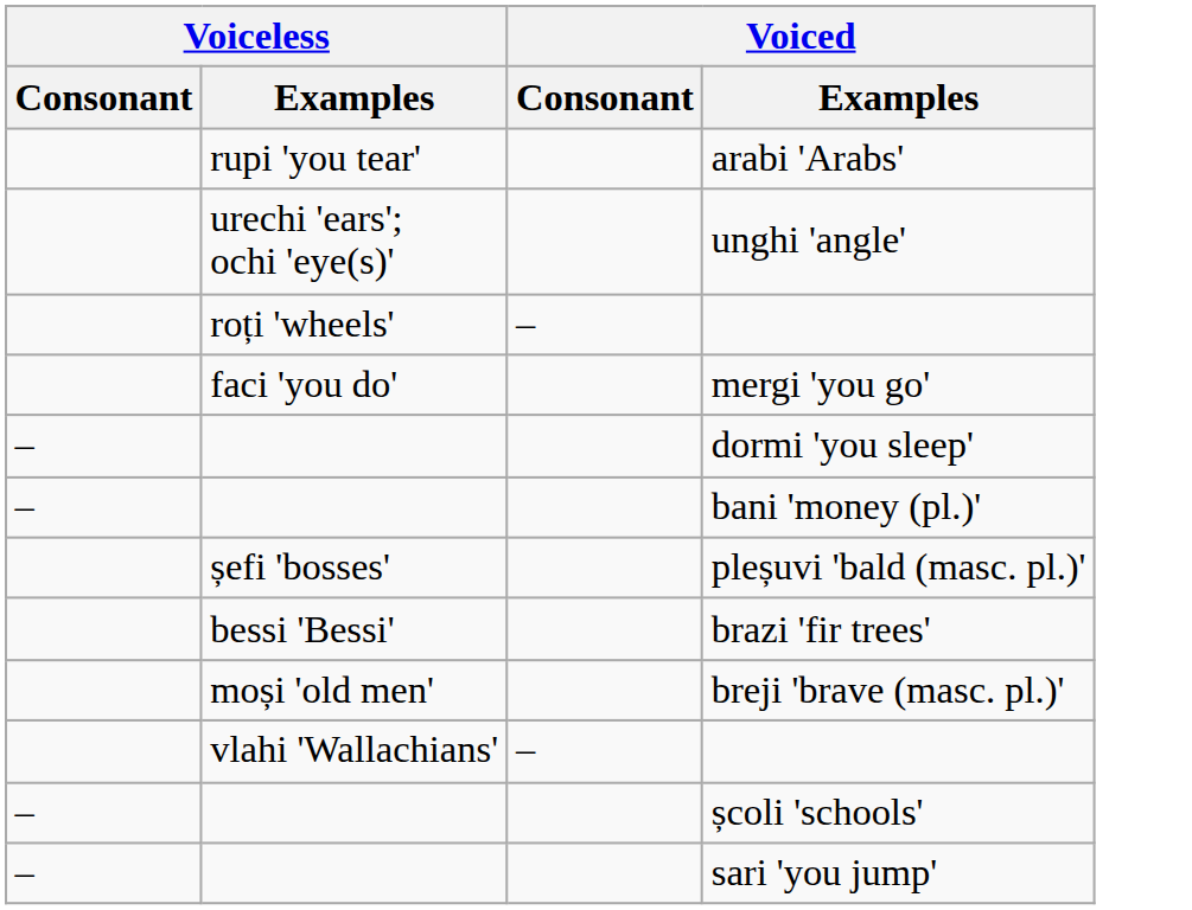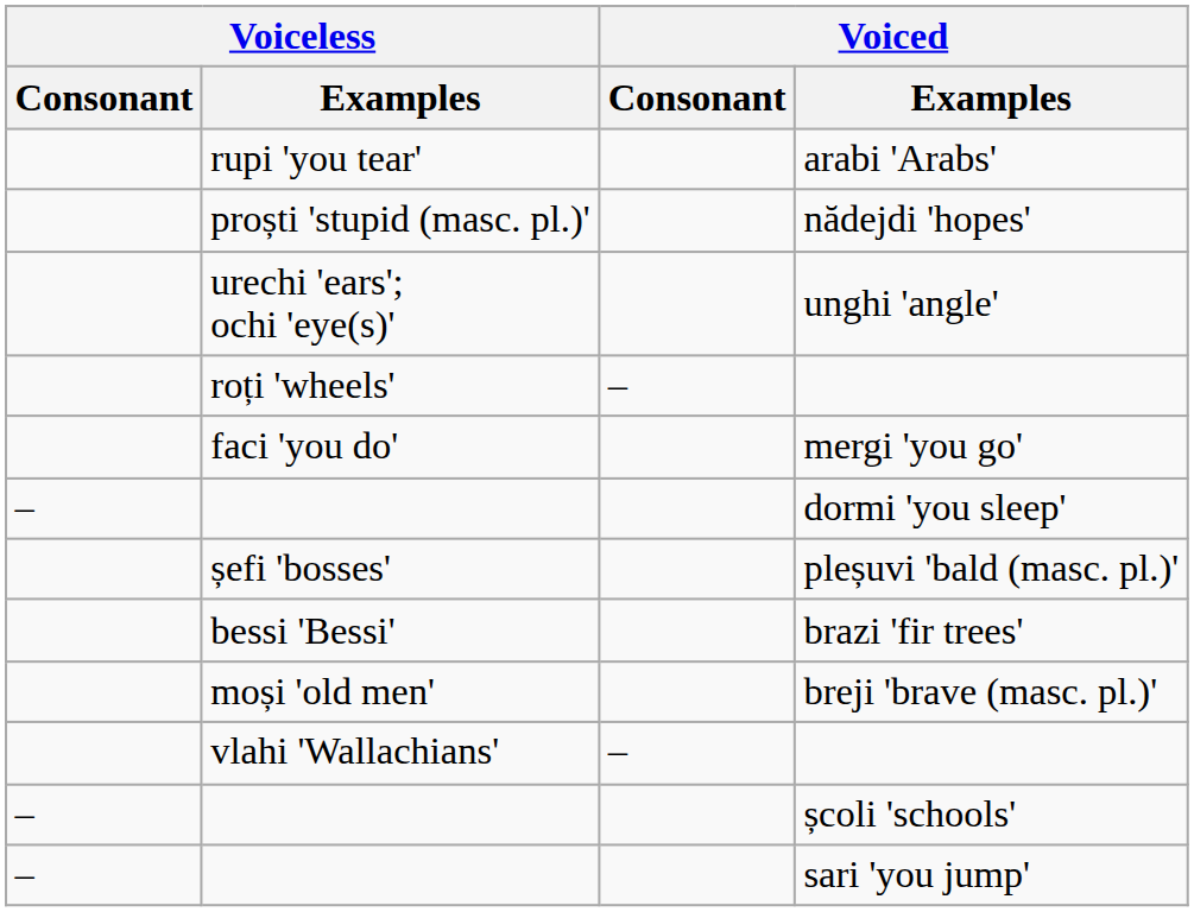 <table class="wikitable">
 <tr>
 <th colspan="2"><a href='#'>Voiceless</a></th>
 <th colspan="2"><a href='#'>Voiced</a></th>
 </tr>
 <tr>
 <th>Consonant</th>
 <th>Examples</th>
 <th>Consonant</th>
 <th>Examples</th>
 </tr>
 <tr>
 <td></td>
 <td>rupi  'you tear'</td>
 <td></td>
 <td>arabi  'Arabs'</td>
+</tr>
+<tr>
+<td></td>
+<td>proști  'stupid (masc. pl.)'</td>
+<td></td>
+<td>nădejdi  'hopes'</td>
 </tr>
 <tr>
 <td></td>
 <td>urechi  'ears';<br>ochi  'eye(s)'</td>
 <td></td>
 <td>unghi  'angle'</td>
 </tr>
 <tr>
 <td></td>
 <td>roți  'wheels'</td>
 <td>–</td>
 <td></td>
 </tr>
 <tr>
 <td></td>
 <td>faci  'you do'</td>
 <td></td>
 <td>mergi  'you go'</td>
 </tr>
 <tr>
 <td>–</td>
 <td></td>
 <td></td>
 <td>dormi  'you sleep'</td>
-</tr>
-<tr>
-<td>–</td>
-<td></td>
-<td></td>
-<td>bani  'money (pl.)'</td>
 </tr>
 <tr>
 <td></td>
 <td>șefi  'bosses'</td>
 <td></td>
 <td>pleșuvi  'bald (masc. pl.)'</td>
 </tr>
 <tr>
 <td></td>
 <td>bessi  'Bessi'</td>
 <td></td>
 <td>brazi  'fir trees'</td>
 </tr>
 <tr>
 <td></td>
 <td>moși  'old men'</td>
 <td></td>
 <td>breji  'brave (masc. pl.)'</td>
 </tr>
 <tr>
 <td></td>
 <td>vlahi  'Wallachians'</td>
 <td>–</td>
 <td></td>
 </tr>
 <tr>
 <td>–</td>
 <td></td>
 <td></td>
 <td>școli  'schools'</td>
 </tr>
 <tr>
 <td>–</td>
 <td></td>
 <td></td>
 <td>sari  'you jump'</td>
 </tr>
 </table>
